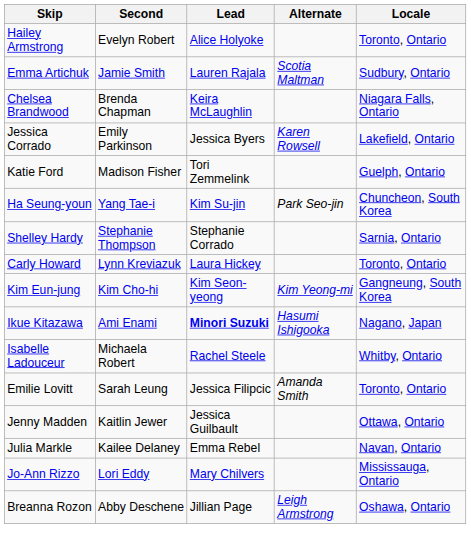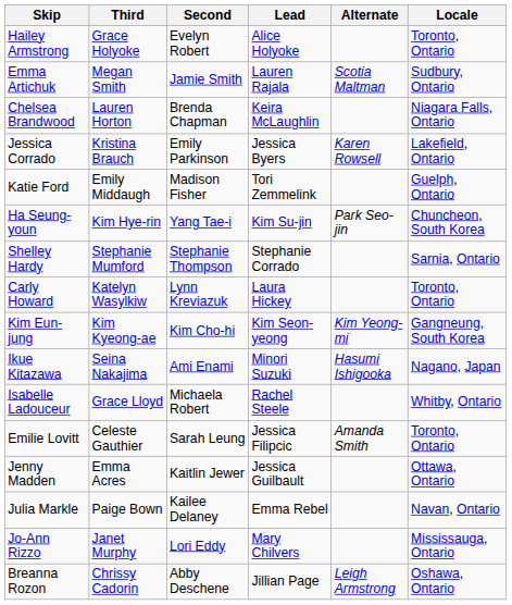 <table class=wikitable>
 <tr>
 <th scope="col">Skip</th>
+<th scope="col">Third</th>
 <th scope="col">Second</th>
 <th scope="col">Lead</th>
 <th scope="col">Alternate</th>
 <th scope="col">Locale</th>
 </tr>
 <tr>
 <td><a href='#'>Hailey Armstrong</a></td>
+<td><a href='#'>Grace Holyoke</a></td>
 <td>Evelyn Robert</td>
 <td><a href='#'>Alice Holyoke</a></td>
 <td></td>
 <td> <a href='#'>Toronto</a>, <a href='#'>Ontario</a></td>
 </tr>
 <tr>
 <td><a href='#'>Emma Artichuk</a></td>
+<td><a href='#'>Megan Smith</a></td>
 <td><a href='#'>Jamie Smith</a></td>
 <td><a href='#'>Lauren Rajala</a></td>
 <td><em><a href='#'>Scotia Maltman</a></em></td>
 <td> <a href='#'>Sudbury</a>, <a href='#'>Ontario</a></td>
 </tr>
 <tr>
 <td><a href='#'>Chelsea Brandwood</a></td>
+<td><a href='#'>Lauren Horton</a></td>
 <td>Brenda Chapman</td>
 <td><a href='#'>Keira McLaughlin</a></td>
 <td></td>
 <td> <a href='#'>Niagara Falls</a>, <a href='#'>Ontario</a></td>
 </tr>
 <tr>
 <td>Jessica Corrado</td>
+<td><a href='#'>Kristina Brauch</a></td>
 <td>Emily Parkinson</td>
 <td>Jessica Byers</td>
 <td><em><a href='#'>Karen Rowsell</a></em></td>
 <td> <a href='#'>Lakefield</a>, <a href='#'>Ontario</a></td>
 </tr>
 <tr>
 <td>Katie Ford</td>
+<td>Emily Middaugh</td>
 <td>Madison Fisher</td>
 <td>Tori Zemmelink</td>
 <td></td>
 <td> <a href='#'>Guelph</a>, <a href='#'>Ontario</a></td>
 </tr>
 <tr>
 <td><a href='#'>Ha Seung-youn</a></td>
+<td><a href='#'>Kim Hye-rin</a></td>
 <td><a href='#'>Yang Tae-i</a></td>
 <td><a href='#'>Kim Su-jin</a></td>
 <td><em>Park Seo-jin</em></td>
 <td> <a href='#'>Chuncheon</a>, <a href='#'>South Korea</a></td>
 </tr>
 <tr>
 <td><a href='#'>Shelley Hardy</a></td>
+<td><a href='#'>Stephanie Mumford</a></td>
 <td><a href='#'>Stephanie Thompson</a></td>
 <td>Stephanie Corrado</td>
 <td></td>
 <td> <a href='#'>Sarnia</a>, <a href='#'>Ontario</a></td>
 </tr>
 <tr>
 <td><a href='#'>Carly Howard</a></td>
+<td><a href='#'>Katelyn Wasylkiw</a></td>
 <td><a href='#'>Lynn Kreviazuk</a></td>
 <td><a href='#'>Laura Hickey</a></td>
 <td></td>
 <td> <a href='#'>Toronto</a>, <a href='#'>Ontario</a></td>
 </tr>
 <tr>
 <td><a href='#'>Kim Eun-jung</a></td>
+<td><a href='#'>Kim Kyeong-ae</a></td>
 <td><a href='#'>Kim Cho-hi</a></td>
 <td><a href='#'>Kim Seon-yeong</a></td>
 <td><em><a href='#'>Kim Yeong-mi</a></em></td>
 <td> <a href='#'>Gangneung</a>, <a href='#'>South Korea</a></td>
 </tr>
 <tr>
 <td><a href='#'>Ikue Kitazawa</a></td>
+<td><a href='#'>Seina Nakajima</a></td>
 <td><a href='#'>Ami Enami</a></td>
-<td><strong><a href='#'>Minori Suzuki</a></strong></td>
+<td><a href='#'>Minori Suzuki</a></td>
 <td><em><a href='#'>Hasumi Ishigooka</a></em></td>
 <td> <a href='#'>Nagano</a>, <a href='#'>Japan</a></td>
 </tr>
 <tr>
 <td><a href='#'>Isabelle Ladouceur</a></td>
+<td><a href='#'>Grace Lloyd</a></td>
 <td>Michaela Robert</td>
 <td><a href='#'>Rachel Steele</a></td>
 <td></td>
 <td> <a href='#'>Whitby</a>, <a href='#'>Ontario</a></td>
 </tr>
 <tr>
 <td>Emilie Lovitt</td>
+<td>Celeste Gauthier</td>
 <td>Sarah Leung</td>
 <td>Jessica Filipcic</td>
 <td><em>Amanda Smith</em></td>
 <td> <a href='#'>Toronto</a>, <a href='#'>Ontario</a></td>
 </tr>
 <tr>
 <td>Jenny Madden</td>
+<td>Emma Acres</td>
 <td>Kaitlin Jewer</td>
 <td>Jessica Guilbault</td>
 <td></td>
 <td> <a href='#'>Ottawa</a>, <a href='#'>Ontario</a></td>
 </tr>
 <tr>
 <td>Julia Markle</td>
+<td>Paige Bown</td>
 <td>Kailee Delaney</td>
 <td>Emma Rebel</td>
 <td></td>
 <td> <a href='#'>Navan</a>, <a href='#'>Ontario</a></td>
 </tr>
 <tr>
 <td><a href='#'>Jo-Ann Rizzo</a></td>
+<td><a href='#'>Janet Murphy</a></td>
 <td><a href='#'>Lori Eddy</a></td>
 <td><a href='#'>Mary Chilvers</a></td>
 <td></td>
 <td> <a href='#'>Mississauga</a>, <a href='#'>Ontario</a></td>
 </tr>
 <tr>
 <td>Breanna Rozon</td>
+<td><a href='#'>Chrissy Cadorin</a></td>
 <td>Abby Deschene</td>
 <td>Jillian Page</td>
 <td><em><a href='#'>Leigh Armstrong</a></em></td>
 <td> <a href='#'>Oshawa</a>, <a href='#'>Ontario</a></td>
 </tr>
 </table>
